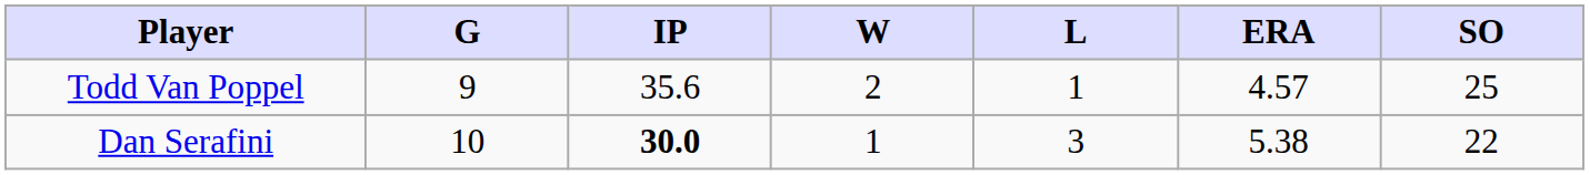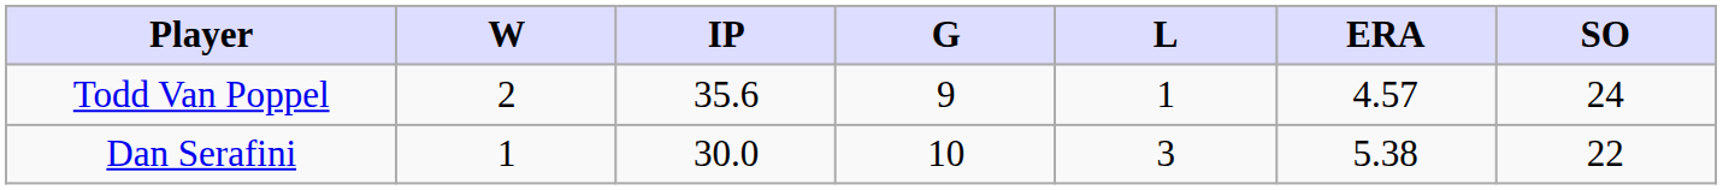 <table class="wikitable sortable">
 <tr>
 <th style="background:#ddf; width:16%;">Player</th>
+<th style="background:#ddf; width:9%;">W</th>
+<th style="background:#ddf; width:9%;">IP</th>
 <th style="background:#ddf; width:9%;">G</th>
-<th style="background:#ddf; width:9%;">IP</th>
-<th style="background:#ddf; width:9%;">W</th>
 <th style="background:#ddf; width:9%;">L</th>
 <th style="background:#ddf; width:9%;">ERA</th>
 <th style="background:#ddf; width:9%;">SO</th>
 </tr>
 <tr align=center>
 <td><a href='#'>Todd Van Poppel</a></td>
+<td>2</td>
+<td>35.6</td>
 <td>9</td>
-<td>35.6</td>
-<td>2</td>
 <td>1</td>
 <td>4.57</td>
-<td>25</td>
+<td>24</td>
 </tr>
 <tr align=center>
 <td><a href='#'>Dan Serafini</a></td>
+<td>1</td>
+<td>30.0</td>
 <td>10</td>
-<td><strong>30.0</strong></td>
-<td>1</td>
 <td>3</td>
 <td>5.38</td>
 <td>22</td>
 </tr>
 </table>
